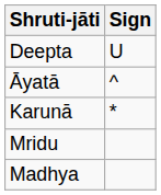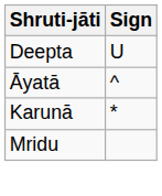 <table class="wikitable">
 <tr>
 <th>Shruti-jāti</th>
 <th>Sign</th>
 </tr>
 <tr>
 <td>Deepta</td>
 <td>U</td>
 </tr>
 <tr>
 <td>Āyatā</td>
 <td>^</td>
 </tr>
 <tr>
 <td>Karunā</td>
 <td>*</td>
 </tr>
 <tr>
 <td>Mridu</td>
 <td></td>
 </tr>
-<tr>
-<td>Madhya</td>
-<td></td>
-</tr>
 </table>
